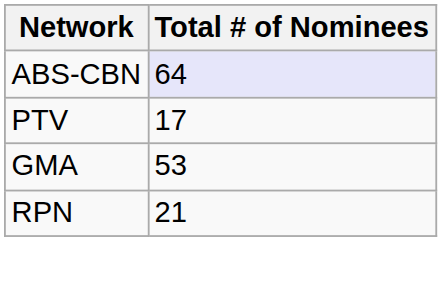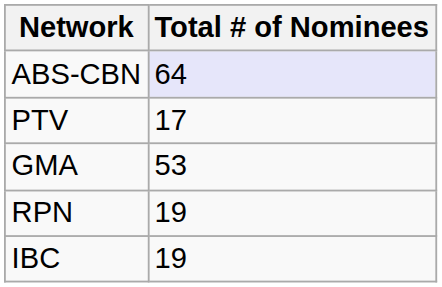 <table class="wikitable sortable">
 <tr>
 <th>Network</th>
 <th>Total # of Nominees</th>
 </tr>
 <tr>
 <td>ABS-CBN</td>
 <td style="background: lavender;">64</td>
 </tr>
 <tr>
 <td>PTV</td>
 <td>17</td>
 </tr>
 <tr>
 <td>GMA</td>
 <td>53</td>
 </tr>
 <tr>
 <td>RPN</td>
-<td>21</td>
+<td>19</td>
+</tr>
+<tr>
+<td>IBC</td>
+<td>19</td>
 </tr>
 </table>
